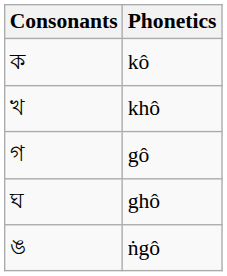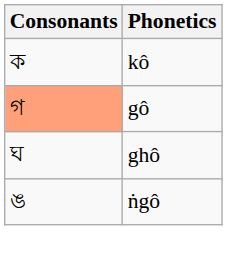 <table class="wikitable">
 <tr>
 <th>Consonants</th>
 <th>Phonetics</th>
 </tr>
 <tr>
 <td>ক</td>
 <td>kô</td>
 </tr>
 <tr>
-<td>খ</td>
-<td>khô</td>
-</tr>
-<tr>
-<td>গ</td>
+<td style="background: lightsalmon;">গ</td>
 <td>gô</td>
 </tr>
 <tr>
 <td>ঘ</td>
 <td>ghô</td>
 </tr>
 <tr>
 <td>ঙ</td>
 <td>ṅgô</td>
 </tr>
 </table>
